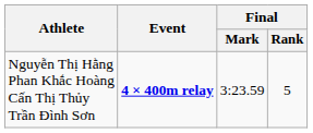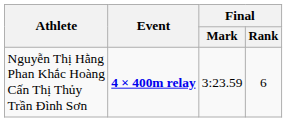 <table class=wikitable style=font-size:90%;text-align:center>
 <tr>
 <th rowspan=2>Athlete</th>
 <th rowspan=2>Event</th>
 <th colspan=2>Final</th>
 </tr>
 <tr style="font-size:95%">
 <th>Mark</th>
 <th>Rank</th>
 </tr>
 <tr>
 <td align=left>Nguyễn Thị Hằng<br>Phan Khắc Hoàng<br>Cấn Thị Thủy<br>Trần Đình Sơn</td>
 <td align=left><strong><a href='#'>4 × 400m relay</a></strong></td>
 <td>3:23.59</td>
-<td>5</td>
+<td>6</td>
 </tr>
 </table>
